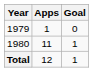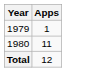 <table class="wikitable" style="font-size:90%; text-align:center;">
 <tr>
 <th>Year</th>
 <th>Apps</th>
-<th>Goal</th>
 </tr>
 <tr>
 <td>1979</td>
 <td>1</td>
-<td>0</td>
 </tr>
 <tr>
 <td>1980</td>
 <td>11</td>
-<td>1</td>
 </tr>
 <tr>
 <th>Total</th>
 <td>12</td>
-<td>1</td>
 </tr>
 </table>
